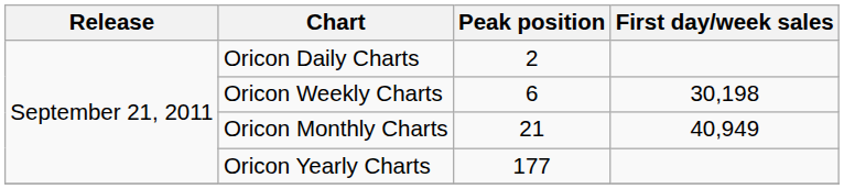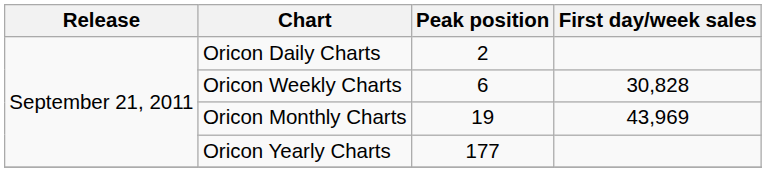 <table class="wikitable">
 <tr>
 <th>Release</th>
 <th>Chart</th>
 <th>Peak position</th>
 <th>First day/week sales</th>
 </tr>
 <tr>
 <td rowspan="4">September 21, 2011</td>
 <td>Oricon Daily Charts</td>
 <td align="center">2</td>
 <td align="center"></td>
 </tr>
 <tr>
 <td>Oricon Weekly Charts</td>
 <td align="center">6</td>
-<td align="center">30,198</td>
+<td align="center">30,828</td>
 </tr>
 <tr>
 <td>Oricon Monthly Charts</td>
-<td align="center">21</td>
-<td align="center">40,949</td>
+<td align="center">19</td>
+<td align="center">43,969</td>
 </tr>
 <tr>
 <td>Oricon Yearly Charts</td>
 <td align="center">177</td>
 <td></td>
 </tr>
 <tr>
 </tr>
 </table>
